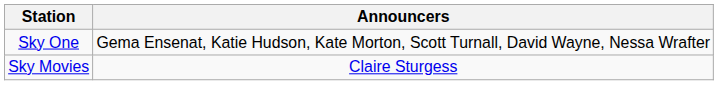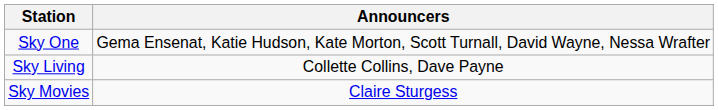 <table class="wikitable" style="text-align:center;">
 <tr>
 <th>Station</th>
 <th>Announcers</th>
 </tr>
 <tr>
 <td><a href='#'>Sky One</a></td>
 <td>Gema Ensenat, Katie Hudson, Kate Morton, Scott Turnall, David Wayne, Nessa Wrafter</td>
 </tr>
 <tr>
+<td><a href='#'>Sky Living</a></td>
+<td>Collette Collins, Dave Payne</td>
+</tr>
+<tr>
 <td><a href='#'>Sky Movies</a></td>
 <td><a href='#'>Claire Sturgess</a></td>
 </tr>
 </table>
